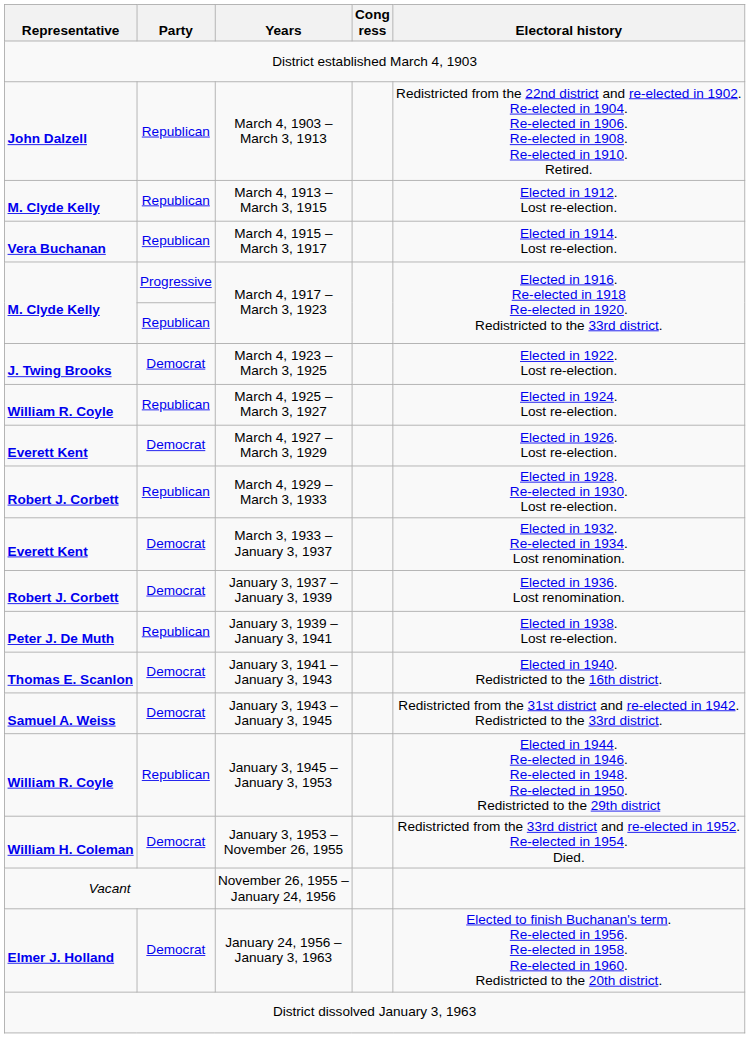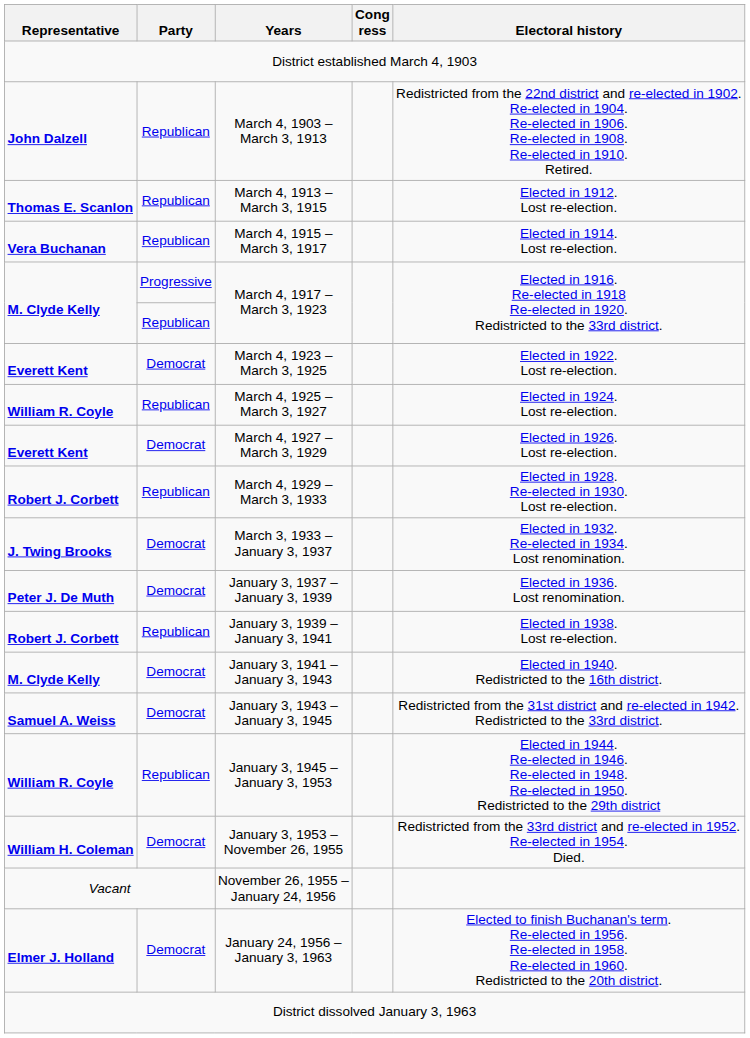 <table class=wikitable style="text-align:center">
 <tr valign=bottom>
 <th>Representative</th>
 <th>Party</th>
 <th>Years</th>
 <th>Cong<br>ress</th>
 <th>Electoral history</th>
 </tr>
 <tr style="height:3em">
 <td colspan=6>District established March 4, 1903</td>
 </tr>
 <tr style="height:3em">
 <td align=left nowrap> <br> <strong><a href='#'>John Dalzell</a></strong> <br> </td>
 <td><a href='#'>Republican</a></td>
 <td>March 4, 1903 – <br> March 3, 1913</td>
 <td></td>
 <td>Redistricted from the <a href='#'>22nd district</a> and <a href='#'>re-elected in 1902</a>.<br><a href='#'>Re-elected in 1904</a>.<br><a href='#'>Re-elected in 1906</a>.<br><a href='#'>Re-elected in 1908</a>.<br><a href='#'>Re-elected in 1910</a>.<br>Retired.</td>
 </tr>
 <tr style="height:3em">
-<td align=left nowrap> <br> <strong><a href='#'>M. Clyde Kelly</a></strong><br></td>
+<td align=left nowrap><br> <strong><a href='#'>Thomas E. Scanlon</a></strong><br> </td>
 <td><a href='#'>Republican</a></td>
 <td>March 4, 1913 – <br> March 3, 1915</td>
 <td></td>
 <td><a href='#'>Elected in 1912</a>.<br>Lost re-election.</td>
 </tr>
 <tr style="height:3em">
 <td align=left nowrap> <br> <strong><a href='#'>Vera Buchanan</a></strong> <br> </td>
 <td><a href='#'>Republican</a></td>
 <td>March 4, 1915 – <br> March 3, 1917</td>
 <td></td>
 <td><a href='#'>Elected in 1914</a>.<br>Lost re-election.</td>
 </tr>
 <tr style="height:3em">
 <td align=left rowspan=2 nowrap> <br> <strong><a href='#'>M. Clyde Kelly</a></strong><br></td>
 <td><a href='#'>Progressive</a></td>
 <td rowspan=2>March 4, 1917 – <br> March 3, 1923</td>
 <td rowspan=2></td>
 <td rowspan=2><a href='#'>Elected in 1916</a>.<br><a href='#'>Re-elected in 1918</a><br><a href='#'>Re-elected in 1920</a>.<br>Redistricted to the <a href='#'>33rd district</a>.</td>
 </tr>
 <tr style="height:3em">
 <td><a href='#'>Republican</a></td>
 </tr>
 <tr style="height:3em">
-<td align=left nowrap> <br> <strong><a href='#'>J. Twing Brooks</a></strong><br></td>
+<td align=left nowrap> <br> <strong><a href='#'>Everett Kent</a></strong><br></td>
 <td><a href='#'>Democrat</a></td>
 <td>March 4, 1923 – <br> March 3, 1925</td>
 <td></td>
 <td><a href='#'>Elected in 1922</a>.<br>Lost re-election.</td>
 </tr>
 <tr style="height:3em">
 <td align=left nowrap> <br> <strong><a href='#'>William R. Coyle</a></strong><br></td>
 <td><a href='#'>Republican</a></td>
 <td>March 4, 1925 – <br> March 3, 1927</td>
 <td></td>
 <td><a href='#'>Elected in 1924</a>.<br> Lost re-election.</td>
 </tr>
 <tr style="height:3em">
 <td align=left nowrap> <br> <strong><a href='#'>Everett Kent</a></strong><br></td>
 <td><a href='#'>Democrat</a></td>
 <td>March 4, 1927 – <br> March 3, 1929</td>
 <td></td>
 <td><a href='#'>Elected in 1926</a>.<br>Lost re-election.</td>
 </tr>
 <tr style="height:3em">
 <td align=left nowrap> <br> <strong><a href='#'>Robert J. Corbett</a></strong><br> </td>
 <td><a href='#'>Republican</a></td>
 <td>March 4, 1929 – <br> March 3, 1933</td>
 <td></td>
 <td><a href='#'>Elected in 1928</a>.<br><a href='#'>Re-elected in 1930</a>.<br>Lost re-election.</td>
 </tr>
 <tr style="height:3em">
-<td align=left nowrap> <br> <strong><a href='#'>Everett Kent</a></strong><br></td>
+<td align=left nowrap> <br> <strong><a href='#'>J. Twing Brooks</a></strong><br></td>
 <td><a href='#'>Democrat</a></td>
 <td>March 3, 1933 – <br> January 3, 1937</td>
 <td></td>
 <td><a href='#'>Elected in 1932</a>.<br><a href='#'>Re-elected in 1934</a>.<br>Lost renomination.</td>
 </tr>
 <tr style="height:3em">
-<td align=left nowrap> <br> <strong><a href='#'>Robert J. Corbett</a></strong><br> </td>
+<td align=left nowrap> <br> <strong><a href='#'>Peter J. De Muth</a></strong><br> </td>
 <td><a href='#'>Democrat</a></td>
 <td>January 3, 1937 – <br> January 3, 1939</td>
 <td></td>
 <td><a href='#'>Elected in 1936</a>.<br>Lost renomination.</td>
 </tr>
 <tr style="height:3em">
-<td align=left nowrap> <br> <strong><a href='#'>Peter J. De Muth</a></strong><br> </td>
+<td align=left nowrap> <br> <strong><a href='#'>Robert J. Corbett</a></strong><br> </td>
 <td><a href='#'>Republican</a></td>
 <td>January 3, 1939 – <br> January 3, 1941</td>
 <td></td>
 <td><a href='#'>Elected in 1938</a>.<br>Lost re-election.</td>
 </tr>
 <tr style="height:3em">
-<td align=left nowrap><br> <strong><a href='#'>Thomas E. Scanlon</a></strong><br> </td>
+<td align=left nowrap> <br> <strong><a href='#'>M. Clyde Kelly</a></strong><br></td>
 <td><a href='#'>Democrat</a></td>
 <td>January 3, 1941 – <br> January 3, 1943</td>
 <td></td>
 <td><a href='#'>Elected in 1940</a>.<br>Redistricted to the <a href='#'>16th district</a>.</td>
 </tr>
 <tr style="height:3em">
 <td align=left nowrap> <br> <strong><a href='#'>Samuel A. Weiss</a></strong><br> </td>
 <td><a href='#'>Democrat</a></td>
 <td>January 3, 1943 – <br> January 3, 1945</td>
 <td></td>
 <td>Redistricted from the <a href='#'>31st district</a> and <a href='#'>re-elected in 1942</a>.<br>Redistricted to the <a href='#'>33rd district</a>.</td>
 </tr>
 <tr style="height:3em">
 <td align=left nowrap> <br> <strong><a href='#'>William R. Coyle</a></strong><br></td>
 <td><a href='#'>Republican</a></td>
 <td>January 3, 1945 – <br> January 3, 1953</td>
 <td></td>
 <td><a href='#'>Elected in 1944</a>.<br><a href='#'>Re-elected in 1946</a>.<br><a href='#'>Re-elected in 1948</a>.<br><a href='#'>Re-elected in 1950</a>.<br>Redistricted to the <a href='#'>29th district</a></td>
 </tr>
 <tr style="height:3em">
 <td align=left nowrap> <br> <strong><a href='#'>William H. Coleman</a></strong><br></td>
 <td><a href='#'>Democrat</a></td>
 <td>January 3, 1953 – <br> November 26, 1955</td>
 <td></td>
 <td>Redistricted from the <a href='#'>33rd district</a> and <a href='#'>re-elected in 1952</a>.<br><a href='#'>Re-elected in 1954</a>.<br>Died.</td>
 </tr>
 <tr style="height:3em">
 <td colspan=2><em>Vacant</em></td>
 <td>November 26, 1955 – <br> January 24, 1956</td>
 <td></td>
 <td colspan=2></td>
 </tr>
 <tr style="height:3em">
 <td align=left nowrap> <br> <strong><a href='#'>Elmer J. Holland</a></strong><br> </td>
 <td><a href='#'>Democrat</a></td>
 <td>January 24, 1956 – <br> January 3, 1963</td>
 <td></td>
 <td><a href='#'>Elected to finish Buchanan's term</a>.<br><a href='#'>Re-elected in 1956</a>.<br><a href='#'>Re-elected in 1958</a>.<br><a href='#'>Re-elected in 1960</a>.<br>Redistricted to the <a href='#'>20th district</a>.</td>
 </tr>
 <tr style="height:3em">
 <td colspan=6>District dissolved January 3, 1963</td>
 </tr>
 </table>
